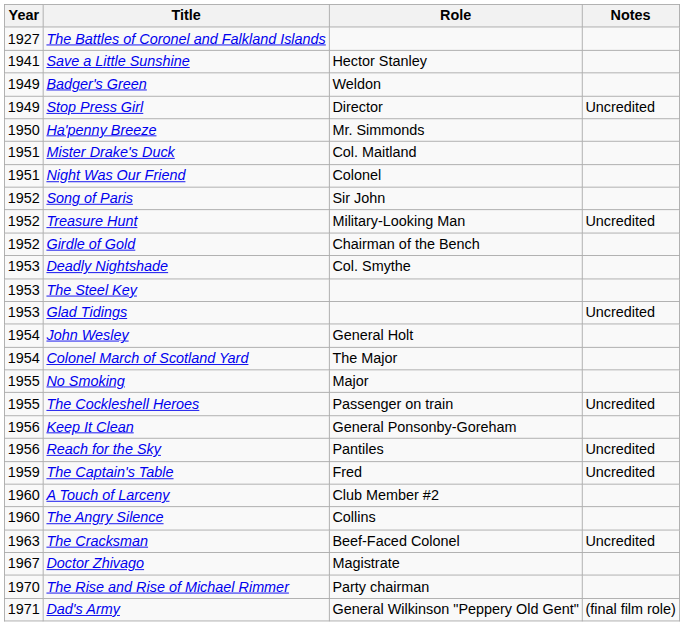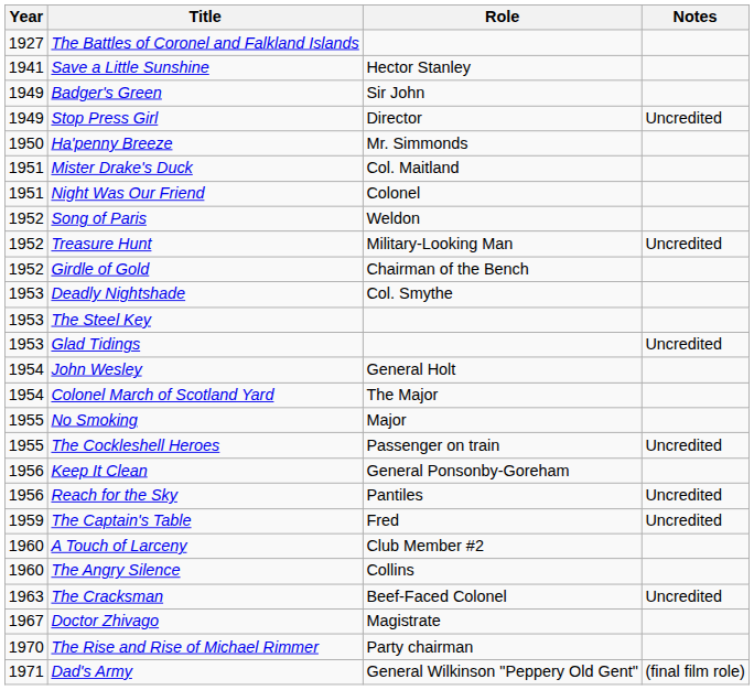 <table class="wikitable">
 <tr>
 <th>Year</th>
 <th>Title</th>
 <th>Role</th>
 <th>Notes</th>
 </tr>
 <tr>
 <td>1927</td>
 <td><em><a href='#'>The Battles of Coronel and Falkland Islands</a></em></td>
 <td></td>
 <td></td>
 </tr>
 <tr>
 <td>1941</td>
 <td><em><a href='#'>Save a Little Sunshine</a></em></td>
 <td>Hector Stanley</td>
 <td></td>
 </tr>
 <tr>
 <td>1949</td>
 <td><em><a href='#'>Badger's Green</a></em></td>
-<td>Weldon</td>
+<td>Sir John</td>
 <td></td>
 </tr>
 <tr>
 <td>1949</td>
 <td><em><a href='#'>Stop Press Girl</a></em></td>
 <td>Director</td>
 <td>Uncredited</td>
 </tr>
 <tr>
 <td>1950</td>
 <td><em><a href='#'>Ha'penny Breeze</a></em></td>
 <td>Mr. Simmonds</td>
 <td></td>
 </tr>
 <tr>
 <td>1951</td>
 <td><em><a href='#'>Mister Drake's Duck</a></em></td>
 <td>Col. Maitland</td>
 <td></td>
 </tr>
 <tr>
 <td>1951</td>
 <td><em><a href='#'>Night Was Our Friend</a></em></td>
 <td>Colonel</td>
 <td></td>
 </tr>
 <tr>
 <td>1952</td>
 <td><em><a href='#'>Song of Paris</a></em></td>
-<td>Sir John</td>
+<td>Weldon</td>
 <td></td>
 </tr>
 <tr>
 <td>1952</td>
 <td><em><a href='#'>Treasure Hunt</a></em></td>
 <td>Military-Looking Man</td>
 <td>Uncredited</td>
 </tr>
 <tr>
 <td>1952</td>
 <td><em><a href='#'>Girdle of Gold</a></em></td>
 <td>Chairman of the Bench</td>
 <td></td>
 </tr>
 <tr>
 <td>1953</td>
 <td><em><a href='#'>Deadly Nightshade</a></em></td>
 <td>Col. Smythe</td>
 <td></td>
 </tr>
 <tr>
 <td>1953</td>
 <td><em><a href='#'>The Steel Key</a></em></td>
 <td></td>
 <td></td>
 </tr>
 <tr>
 <td>1953</td>
 <td><em><a href='#'>Glad Tidings</a></em></td>
 <td></td>
 <td>Uncredited</td>
 </tr>
 <tr>
 <td>1954</td>
 <td><em><a href='#'>John Wesley</a></em></td>
 <td>General Holt</td>
 <td></td>
 </tr>
 <tr>
 <td>1954</td>
 <td><em><a href='#'>Colonel March of Scotland Yard</a></em></td>
 <td>The Major</td>
 <td></td>
 </tr>
 <tr>
 <td>1955</td>
 <td><em><a href='#'>No Smoking</a></em></td>
 <td>Major</td>
 <td></td>
 </tr>
 <tr>
 <td>1955</td>
 <td><em><a href='#'>The Cockleshell Heroes</a></em></td>
 <td>Passenger on train</td>
 <td>Uncredited</td>
 </tr>
 <tr>
 <td>1956</td>
 <td><em><a href='#'>Keep It Clean</a></em></td>
 <td>General Ponsonby-Goreham</td>
 <td></td>
 </tr>
 <tr>
 <td>1956</td>
 <td><em><a href='#'>Reach for the Sky</a></em></td>
 <td>Pantiles</td>
 <td>Uncredited</td>
 </tr>
 <tr>
 <td>1959</td>
 <td><em><a href='#'>The Captain's Table</a></em></td>
 <td>Fred</td>
 <td>Uncredited</td>
 </tr>
 <tr>
 <td>1960</td>
 <td><em><a href='#'>A Touch of Larceny</a></em></td>
 <td>Club Member #2</td>
 <td></td>
 </tr>
 <tr>
 <td>1960</td>
 <td><em><a href='#'>The Angry Silence</a></em></td>
 <td>Collins</td>
 <td></td>
 </tr>
 <tr>
 <td>1963</td>
 <td><em><a href='#'>The Cracksman</a></em></td>
 <td>Beef-Faced Colonel</td>
 <td>Uncredited</td>
 </tr>
 <tr>
 <td>1967</td>
 <td><em><a href='#'>Doctor Zhivago</a></em></td>
 <td>Magistrate</td>
 <td></td>
 </tr>
 <tr>
 <td>1970</td>
 <td><em><a href='#'>The Rise and Rise of Michael Rimmer</a></em></td>
 <td>Party chairman</td>
 <td></td>
 </tr>
 <tr>
 <td>1971</td>
 <td><em><a href='#'>Dad's Army</a></em></td>
 <td>General Wilkinson "Peppery Old Gent"</td>
 <td>(final film role)</td>
 </tr>
 </table>
